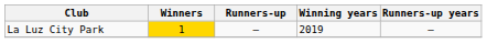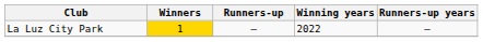 <table class="wikitable sortable">
 <tr>
 <th scope=col class="unsortable" width=180>Club</th>
 <th scope=col width=80>Winners</th>
 <th scope=col width=100>Runners-up</th>
 <th scope=col class="unsortable">Winning years</th>
 <th scope=col class="unsortable">Runners-up years</th>
 </tr>
 <tr>
 <td>La Luz City Park</td>
 <td align=center style="background: gold;">1</td>
 <td align=center>—</td>
-<td>2019</td>
+<td>2022</td>
 <td align=center>—</td>
 </tr>
 <tr>
 </tr>
 </table>
